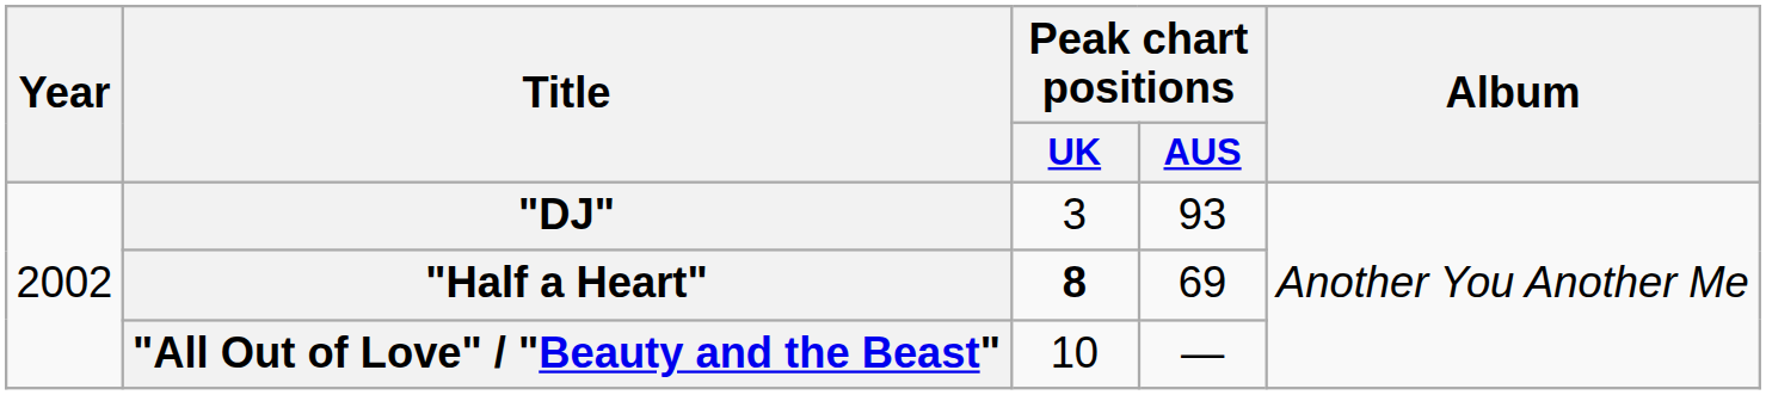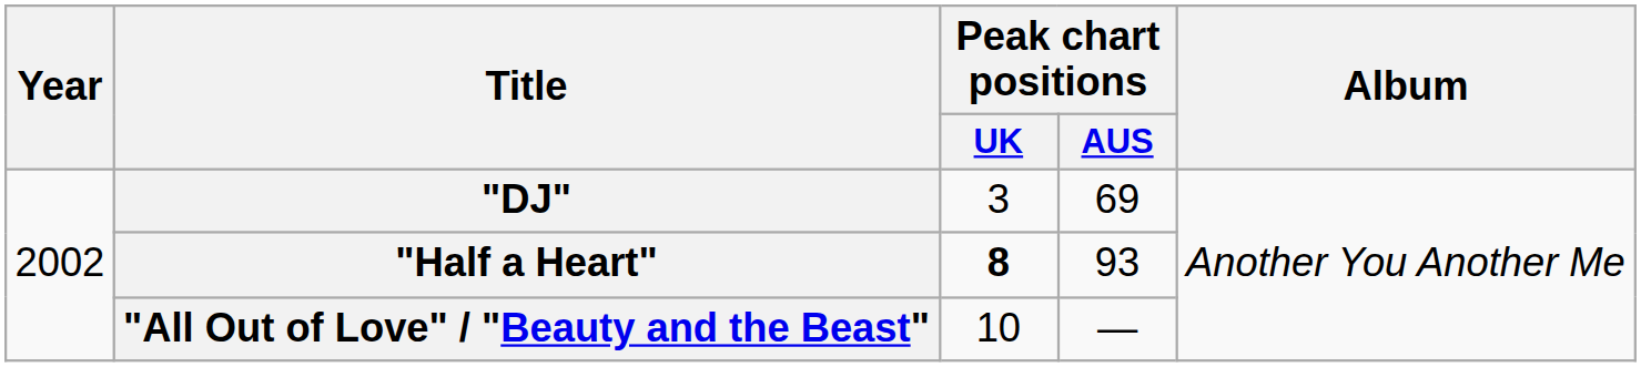 <table class="wikitable plainrowheaders" style="text-align:center;">
 <tr>
 <th scope="col" rowspan="2">Year</th>
 <th scope="col" rowspan="2">Title</th>
 <th scope="col" colspan="2">Peak chart positions</th>
 <th scope="col" rowspan="2">Album</th>
 </tr>
 <tr>
 <th scope="col" style="width:3em;font-size:85%;"><a href='#'>UK</a><br></th>
 <th scope="col" style="width:3em;font-size:85%;"><a href='#'>AUS</a><br></th>
 </tr>
 <tr>
 <td rowspan="3">2002</td>
 <th scope="row">"DJ"</th>
 <td>3</td>
-<td>93</td>
+<td>69</td>
 <td rowspan="3"><em>Another You Another Me</em></td>
 </tr>
 <tr>
 <th scope="row">"Half a Heart"</th>
 <td><strong>8</strong></td>
-<td>69</td>
+<td>93</td>
 </tr>
 <tr>
 <th scope="row">"All Out of Love" / "<a href='#'>Beauty and the Beast</a>"</th>
 <td>10</td>
 <td>—</td>
 </tr>
 </table>
